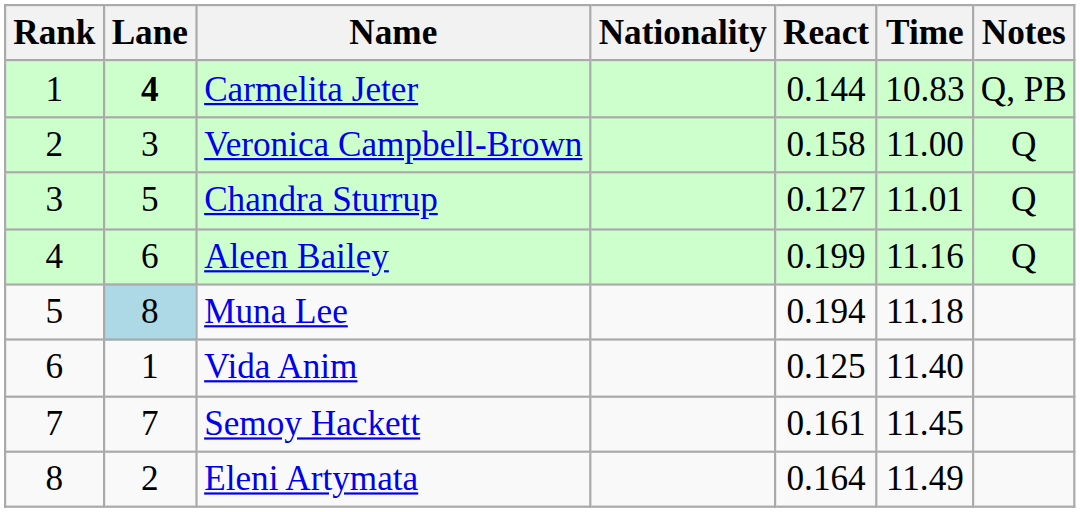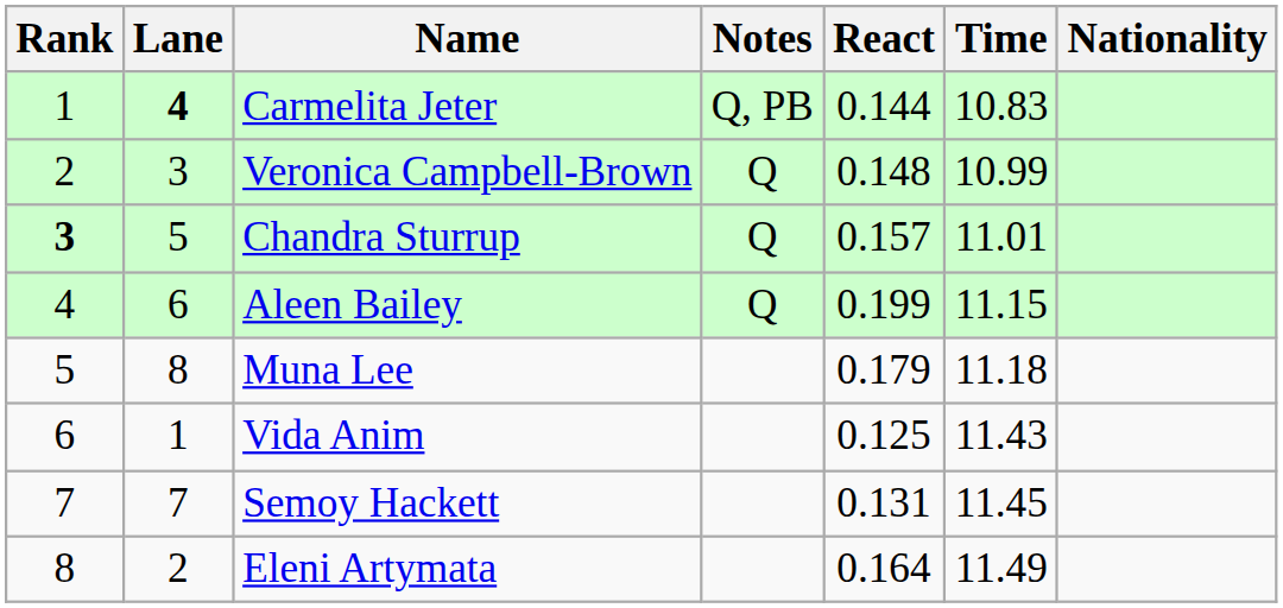 <table class="wikitable sortable" style="text-align:center">
 <tr>
 <th>Rank</th>
 <th>Lane</th>
 <th>Name</th>
-<th>Nationality</th>
+<th>Notes</th>
 <th>React</th>
 <th>Time</th>
-<th>Notes</th>
+<th>Nationality</th>
 </tr>
 <tr bgcolor=ccffcc>
 <td>1</td>
 <td><strong>4</strong></td>
 <td align="left"><a href='#'>Carmelita Jeter</a></td>
-<td align=left></td>
+<td>Q, PB</td>
 <td>0.144</td>
 <td>10.83</td>
-<td>Q, PB</td>
+<td align=left></td>
 </tr>
 <tr bgcolor=ccffcc>
 <td>2</td>
 <td>3</td>
 <td align="left"><a href='#'>Veronica Campbell-Brown</a></td>
+<td>Q</td>
+<td>0.148</td>
+<td>10.99</td>
 <td align=left></td>
-<td>0.158</td>
-<td>11.00</td>
-<td>Q</td>
 </tr>
 <tr bgcolor=ccffcc>
-<td>3</td>
+<td><strong>3</strong></td>
 <td>5</td>
 <td align="left"><a href='#'>Chandra Sturrup</a></td>
+<td>Q</td>
+<td>0.157</td>
+<td>11.01</td>
 <td align=left></td>
-<td>0.127</td>
-<td>11.01</td>
-<td>Q</td>
 </tr>
 <tr bgcolor=ccffcc>
 <td>4</td>
 <td>6</td>
 <td align="left"><a href='#'>Aleen Bailey</a></td>
+<td>Q</td>
+<td>0.199</td>
+<td>11.15</td>
 <td align=left></td>
-<td>0.199</td>
-<td>11.16</td>
-<td>Q</td>
 </tr>
 <tr>
 <td>5</td>
-<td style="background: lightblue;">8</td>
+<td>8</td>
 <td align="left"><a href='#'>Muna Lee</a></td>
+<td></td>
+<td>0.179</td>
+<td>11.18</td>
 <td align=left></td>
-<td>0.194</td>
-<td>11.18</td>
-<td></td>
 </tr>
 <tr>
 <td>6</td>
 <td>1</td>
 <td align="left"><a href='#'>Vida Anim</a></td>
+<td></td>
+<td>0.125</td>
+<td>11.43</td>
 <td align=left></td>
-<td>0.125</td>
-<td>11.40</td>
-<td></td>
 </tr>
 <tr>
 <td>7</td>
 <td>7</td>
 <td align="left"><a href='#'>Semoy Hackett</a></td>
+<td></td>
+<td>0.131</td>
+<td>11.45</td>
 <td align=left></td>
-<td>0.161</td>
-<td>11.45</td>
-<td></td>
 </tr>
 <tr>
 <td>8</td>
 <td>2</td>
 <td align="left"><a href='#'>Eleni Artymata</a></td>
-<td align=left></td>
+<td></td>
 <td>0.164</td>
 <td>11.49</td>
-<td></td>
+<td align=left></td>
 </tr>
 </table>
